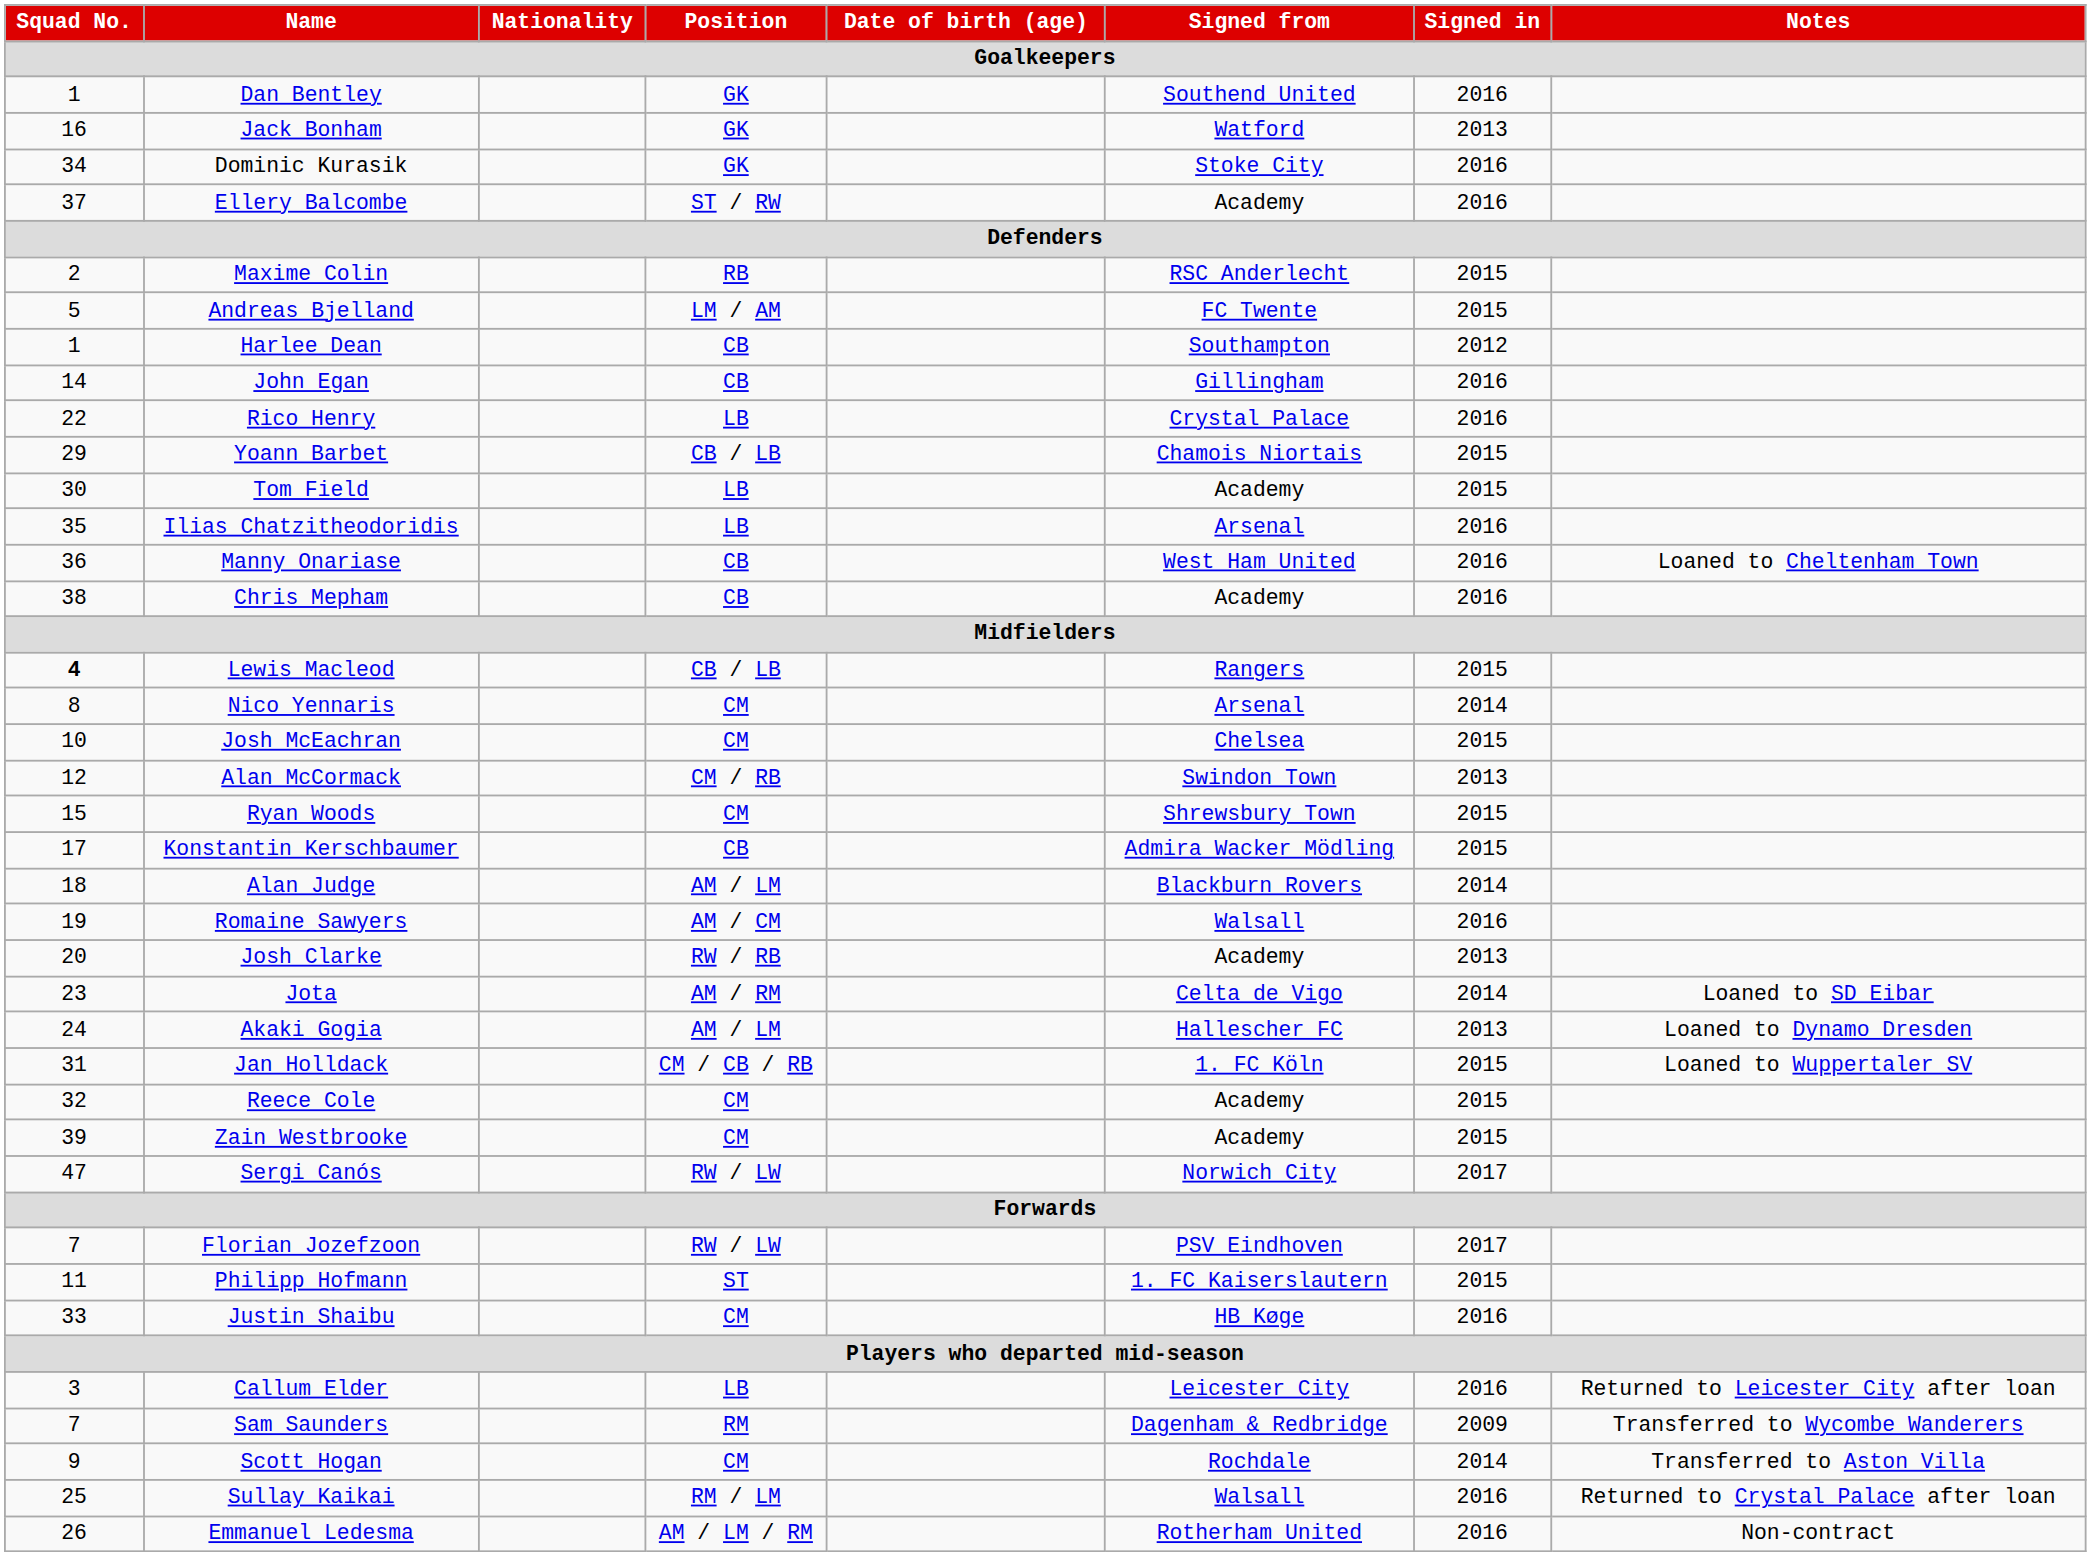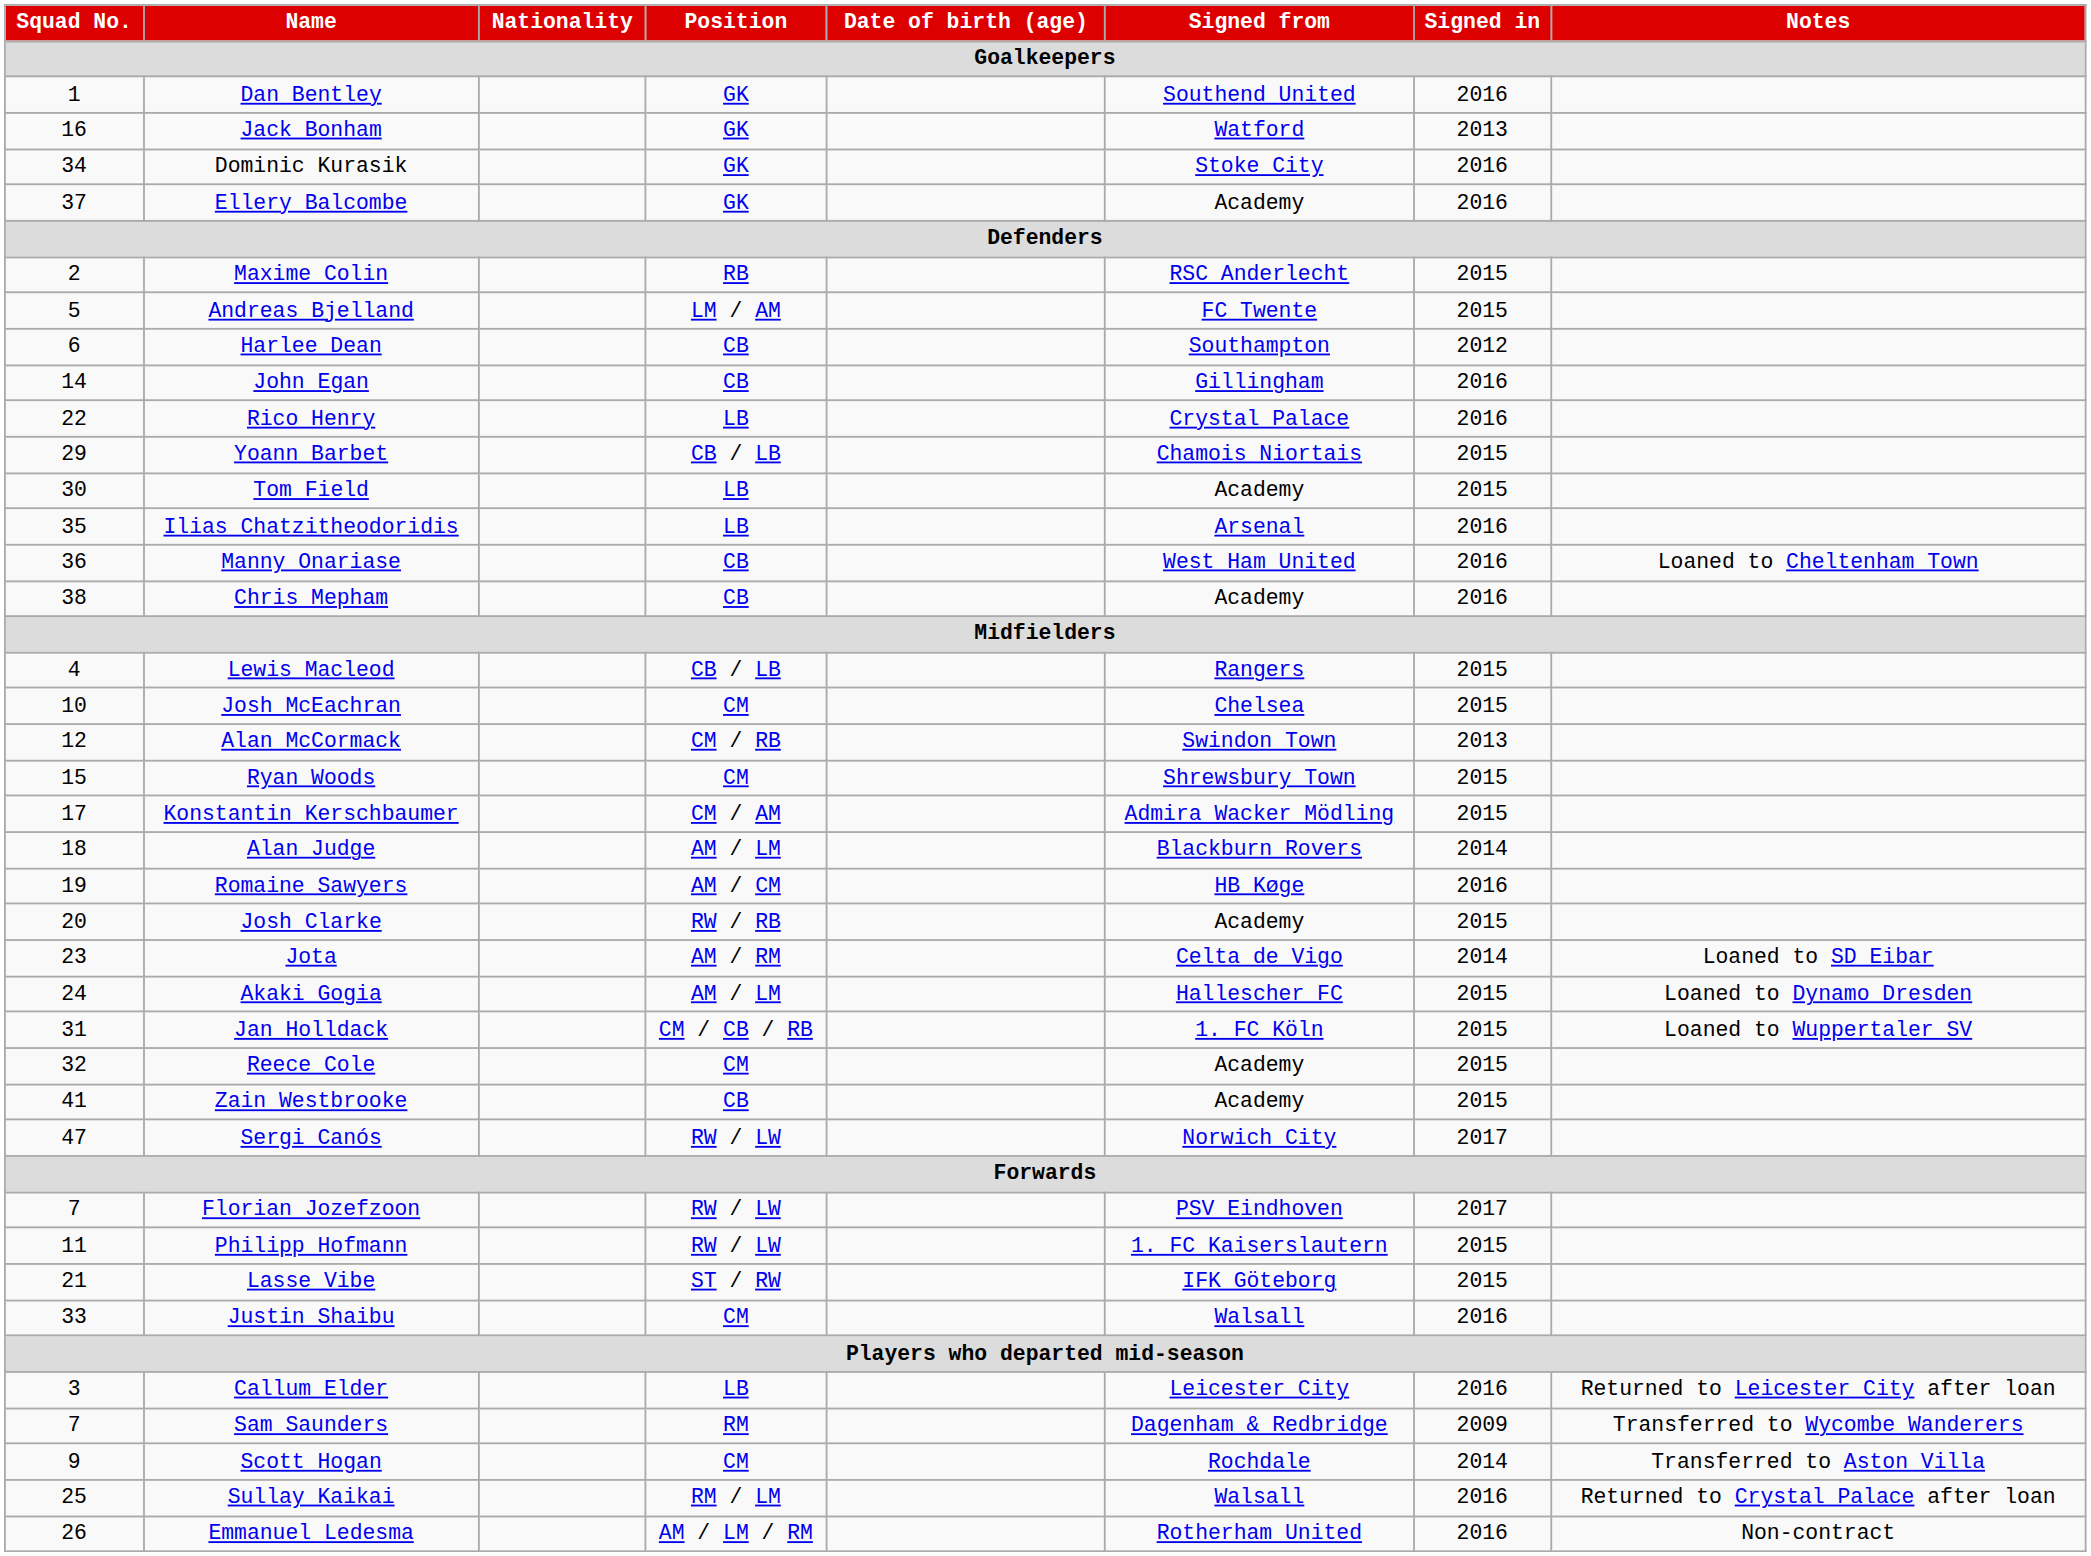 <table class="wikitable"  style="text-align:center; font-size:90%; width:90%;">
 <tr>
 <th style="background:#d00; color:white;">Squad No.</th>
 <th style="background:#d00; color:white;">Name</th>
 <th style="background:#d00; color:white;">Nationality</th>
 <th style="background:#d00; color:white;">Position</th>
 <th style="background:#d00; color:white;">Date of birth (age)</th>
 <th style="background:#d00; color:white;">Signed from</th>
 <th style="background:#d00; color:white;">Signed in</th>
 <th style="background:#d00; color:white;">Notes</th>
 </tr>
 <tr>
 <th colspan="8" scope="row" style="background:#dcdcdc;">Goalkeepers</th>
 </tr>
 <tr>
 <td>1</td>
 <td><a href='#'>Dan Bentley</a></td>
 <td></td>
 <td><a href='#'>GK</a></td>
 <td></td>
 <td><a href='#'>Southend United</a></td>
 <td>2016</td>
 <td></td>
 </tr>
 <tr>
 <td>16</td>
 <td><a href='#'>Jack Bonham</a></td>
 <td></td>
 <td><a href='#'>GK</a></td>
 <td></td>
 <td><a href='#'>Watford</a></td>
 <td>2013</td>
 <td></td>
 </tr>
 <tr>
 <td>34</td>
 <td>Dominic Kurasik</td>
 <td></td>
 <td><a href='#'>GK</a></td>
 <td></td>
 <td><a href='#'>Stoke City</a></td>
 <td>2016</td>
 <td></td>
 </tr>
 <tr>
 <td>37</td>
 <td><a href='#'>Ellery Balcombe</a></td>
 <td></td>
-<td><a href='#'>ST</a> / <a href='#'>RW</a></td>
+<td><a href='#'>GK</a></td>
 <td></td>
 <td>Academy</td>
 <td>2016</td>
 <td></td>
 </tr>
 <tr>
 <th colspan="8" scope="row" style="background:#dcdcdc;">Defenders</th>
 </tr>
 <tr>
 <td>2</td>
 <td><a href='#'>Maxime Colin</a></td>
 <td></td>
 <td><a href='#'>RB</a></td>
 <td></td>
 <td><a href='#'>RSC Anderlecht</a></td>
 <td>2015</td>
 <td></td>
 </tr>
 <tr>
 <td>5</td>
 <td><a href='#'>Andreas Bjelland</a></td>
 <td></td>
 <td><a href='#'>LM</a> / <a href='#'>AM</a></td>
 <td></td>
 <td><a href='#'>FC Twente</a></td>
 <td>2015</td>
 <td></td>
 </tr>
 <tr>
-<td>1</td>
+<td>6</td>
 <td><a href='#'>Harlee Dean</a></td>
 <td></td>
 <td><a href='#'>CB</a></td>
 <td></td>
 <td><a href='#'>Southampton</a></td>
 <td>2012</td>
 <td></td>
 </tr>
 <tr>
 <td>14</td>
 <td><a href='#'>John Egan</a></td>
 <td></td>
 <td><a href='#'>CB</a></td>
 <td></td>
 <td><a href='#'>Gillingham</a></td>
 <td>2016</td>
 <td></td>
 </tr>
 <tr>
 <td>22</td>
 <td><a href='#'>Rico Henry</a></td>
 <td></td>
 <td><a href='#'>LB</a></td>
 <td></td>
 <td><a href='#'>Crystal Palace</a></td>
 <td>2016</td>
 <td></td>
 </tr>
 <tr>
 <td>29</td>
 <td><a href='#'>Yoann Barbet</a></td>
 <td></td>
 <td><a href='#'>CB</a> / <a href='#'>LB</a></td>
 <td></td>
 <td><a href='#'>Chamois Niortais</a></td>
 <td>2015</td>
 <td></td>
 </tr>
 <tr>
 <td>30</td>
 <td><a href='#'>Tom Field</a></td>
 <td></td>
 <td><a href='#'>LB</a></td>
 <td></td>
 <td>Academy</td>
 <td>2015</td>
 <td></td>
 </tr>
 <tr>
 <td>35</td>
 <td><a href='#'>Ilias Chatzitheodoridis</a></td>
 <td></td>
 <td><a href='#'>LB</a></td>
 <td></td>
 <td><a href='#'>Arsenal</a></td>
 <td>2016</td>
 <td></td>
 </tr>
 <tr>
 <td>36</td>
 <td><a href='#'>Manny Onariase</a></td>
 <td></td>
 <td><a href='#'>CB</a></td>
 <td></td>
 <td><a href='#'>West Ham United</a></td>
 <td>2016</td>
 <td>Loaned to <a href='#'>Cheltenham Town</a></td>
 </tr>
 <tr>
 <td>38</td>
 <td><a href='#'>Chris Mepham</a></td>
 <td></td>
 <td><a href='#'>CB</a></td>
 <td></td>
 <td>Academy</td>
 <td>2016</td>
 <td></td>
 </tr>
 <tr>
 <th colspan="8" scope="row" style="background:#dcdcdc;">Midfielders</th>
 </tr>
 <tr>
-<td><strong>4</strong></td>
+<td>4</td>
 <td><a href='#'>Lewis Macleod</a></td>
 <td></td>
 <td><a href='#'>CB</a> / <a href='#'>LB</a></td>
 <td></td>
 <td><a href='#'>Rangers</a></td>
 <td>2015</td>
-<td></td>
-</tr>
-<tr>
-<td>8</td>
-<td><a href='#'>Nico Yennaris</a></td>
-<td></td>
-<td><a href='#'>CM</a></td>
-<td></td>
-<td><a href='#'>Arsenal</a></td>
-<td>2014</td>
 <td></td>
 </tr>
 <tr>
 <td>10</td>
 <td><a href='#'>Josh McEachran</a></td>
 <td></td>
 <td><a href='#'>CM</a></td>
 <td></td>
 <td><a href='#'>Chelsea</a></td>
 <td>2015</td>
 <td></td>
 </tr>
 <tr>
 <td>12</td>
 <td><a href='#'>Alan McCormack</a></td>
 <td></td>
 <td><a href='#'>CM</a> / <a href='#'>RB</a></td>
 <td></td>
 <td><a href='#'>Swindon Town</a></td>
 <td>2013</td>
 <td></td>
 </tr>
 <tr>
 <td>15</td>
 <td><a href='#'>Ryan Woods</a></td>
 <td></td>
 <td><a href='#'>CM</a></td>
 <td></td>
 <td><a href='#'>Shrewsbury Town</a></td>
 <td>2015</td>
 <td></td>
 </tr>
 <tr>
 <td>17</td>
 <td><a href='#'>Konstantin Kerschbaumer</a></td>
 <td></td>
-<td><a href='#'>CB</a></td>
+<td><a href='#'>CM</a> / <a href='#'>AM</a></td>
 <td></td>
 <td><a href='#'>Admira Wacker Mödling</a></td>
 <td>2015</td>
 <td></td>
 </tr>
 <tr>
 <td>18</td>
 <td><a href='#'>Alan Judge</a></td>
 <td></td>
 <td><a href='#'>AM</a> / <a href='#'>LM</a></td>
 <td></td>
 <td><a href='#'>Blackburn Rovers</a></td>
 <td>2014</td>
 <td></td>
 </tr>
 <tr>
 <td>19</td>
 <td><a href='#'>Romaine Sawyers</a></td>
 <td></td>
 <td><a href='#'>AM</a> / <a href='#'>CM</a></td>
 <td></td>
-<td><a href='#'>Walsall</a></td>
+<td><a href='#'>HB Køge</a></td>
 <td>2016</td>
 <td></td>
 </tr>
 <tr>
 <td>20</td>
 <td><a href='#'>Josh Clarke</a></td>
 <td></td>
 <td><a href='#'>RW</a> / <a href='#'>RB</a></td>
 <td></td>
 <td>Academy</td>
-<td>2013</td>
+<td>2015</td>
 <td></td>
 </tr>
 <tr>
 <td>23</td>
 <td><a href='#'>Jota</a></td>
 <td></td>
 <td><a href='#'>AM</a> / <a href='#'>RM</a></td>
 <td></td>
 <td><a href='#'>Celta de Vigo</a></td>
 <td>2014</td>
 <td>Loaned to <a href='#'>SD Eibar</a></td>
 </tr>
 <tr>
 <td>24</td>
 <td><a href='#'>Akaki Gogia</a></td>
 <td></td>
 <td><a href='#'>AM</a> / <a href='#'>LM</a></td>
 <td></td>
 <td><a href='#'>Hallescher FC</a></td>
-<td>2013</td>
+<td>2015</td>
 <td>Loaned to <a href='#'>Dynamo Dresden</a></td>
 </tr>
 <tr>
 <td>31</td>
 <td><a href='#'>Jan Holldack</a></td>
 <td></td>
 <td><a href='#'>CM</a> / <a href='#'>CB</a> / <a href='#'>RB</a></td>
 <td></td>
 <td><a href='#'>1. FC Köln</a></td>
 <td>2015</td>
 <td>Loaned to <a href='#'>Wuppertaler SV</a></td>
 </tr>
 <tr>
 <td>32</td>
 <td><a href='#'>Reece Cole</a></td>
 <td></td>
 <td><a href='#'>CM</a></td>
 <td></td>
 <td>Academy</td>
 <td>2015</td>
 <td></td>
 </tr>
 <tr>
-<td>39</td>
+<td>41</td>
 <td><a href='#'>Zain Westbrooke</a></td>
 <td></td>
-<td><a href='#'>CM</a></td>
+<td><a href='#'>CB</a></td>
 <td></td>
 <td>Academy</td>
 <td>2015</td>
 <td></td>
 </tr>
 <tr>
 <td>47</td>
 <td><a href='#'>Sergi Canós</a></td>
 <td></td>
 <td><a href='#'>RW</a> / <a href='#'>LW</a></td>
 <td></td>
 <td><a href='#'>Norwich City</a></td>
 <td>2017</td>
 <td></td>
 </tr>
 <tr>
 <th colspan="8" scope="row" style="background:#dcdcdc;">Forwards</th>
 </tr>
 <tr>
 <td>7</td>
 <td><a href='#'>Florian Jozefzoon</a></td>
 <td></td>
 <td><a href='#'>RW</a> / <a href='#'>LW</a></td>
 <td></td>
 <td><a href='#'>PSV Eindhoven</a></td>
 <td>2017</td>
 <td></td>
 </tr>
 <tr>
 <td>11</td>
 <td><a href='#'>Philipp Hofmann</a></td>
 <td></td>
-<td><a href='#'>ST</a></td>
+<td><a href='#'>RW</a> / <a href='#'>LW</a></td>
 <td></td>
 <td><a href='#'>1. FC Kaiserslautern</a></td>
+<td>2015</td>
+<td></td>
+</tr>
+<tr>
+<td>21</td>
+<td><a href='#'>Lasse Vibe</a></td>
+<td></td>
+<td><a href='#'>ST</a> / <a href='#'>RW</a></td>
+<td></td>
+<td><a href='#'>IFK Göteborg</a></td>
 <td>2015</td>
 <td></td>
 </tr>
 <tr>
 <td>33</td>
 <td><a href='#'>Justin Shaibu</a></td>
 <td></td>
 <td><a href='#'>CM</a></td>
 <td></td>
-<td><a href='#'>HB Køge</a></td>
+<td><a href='#'>Walsall</a></td>
 <td>2016</td>
 <td></td>
 </tr>
 <tr>
 <th colspan="8" style="background:#dcdcdc; text-align:center;">Players who departed mid-season</th>
 </tr>
 <tr>
 <td>3</td>
 <td><a href='#'>Callum Elder</a></td>
 <td></td>
 <td><a href='#'>LB</a></td>
 <td></td>
 <td><a href='#'>Leicester City</a></td>
 <td>2016</td>
 <td>Returned to <a href='#'>Leicester City</a> after loan</td>
 </tr>
 <tr>
 <td>7</td>
 <td><a href='#'>Sam Saunders</a></td>
 <td></td>
 <td><a href='#'>RM</a></td>
 <td></td>
 <td><a href='#'>Dagenham & Redbridge</a></td>
 <td>2009</td>
 <td>Transferred to <a href='#'>Wycombe Wanderers</a></td>
 </tr>
 <tr>
 <td>9</td>
 <td><a href='#'>Scott Hogan</a></td>
 <td></td>
 <td><a href='#'>CM</a></td>
 <td></td>
 <td><a href='#'>Rochdale</a></td>
 <td>2014</td>
 <td>Transferred to <a href='#'>Aston Villa</a></td>
 </tr>
 <tr>
 <td>25</td>
 <td><a href='#'>Sullay Kaikai</a></td>
 <td></td>
 <td><a href='#'>RM</a> / <a href='#'>LM</a></td>
 <td></td>
 <td><a href='#'>Walsall</a></td>
 <td>2016</td>
 <td>Returned to <a href='#'>Crystal Palace</a> after loan</td>
 </tr>
 <tr>
 <td>26</td>
 <td><a href='#'>Emmanuel Ledesma</a></td>
 <td></td>
 <td><a href='#'>AM</a> / <a href='#'>LM</a> / <a href='#'>RM</a></td>
 <td></td>
 <td><a href='#'>Rotherham United</a></td>
 <td>2016</td>
 <td>Non-contract</td>
 </tr>
 </table>
